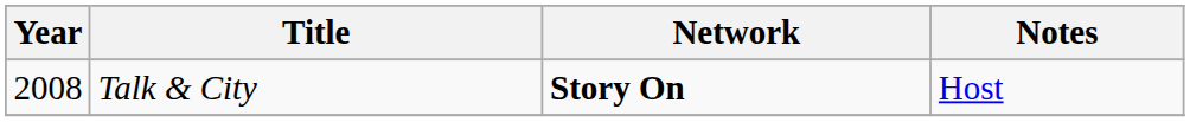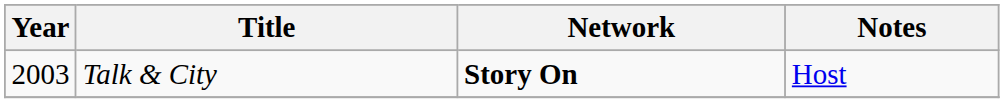 <table class="wikitable" style="width:550px">
 <tr>
 <th width=10>Year</th>
 <th>Title</th>
 <th>Network</th>
 <th>Notes</th>
 </tr>
 <tr>
-<td>2008</td>
+<td>2003</td>
 <td><em>Talk & City</em></td>
 <td><strong>Story On</strong></td>
 <td><a href='#'>Host</a></td>
 </tr>
 <tr>
 </tr>
 </table>
